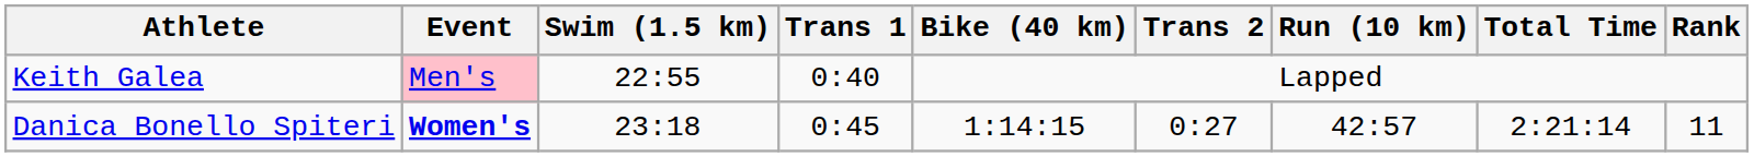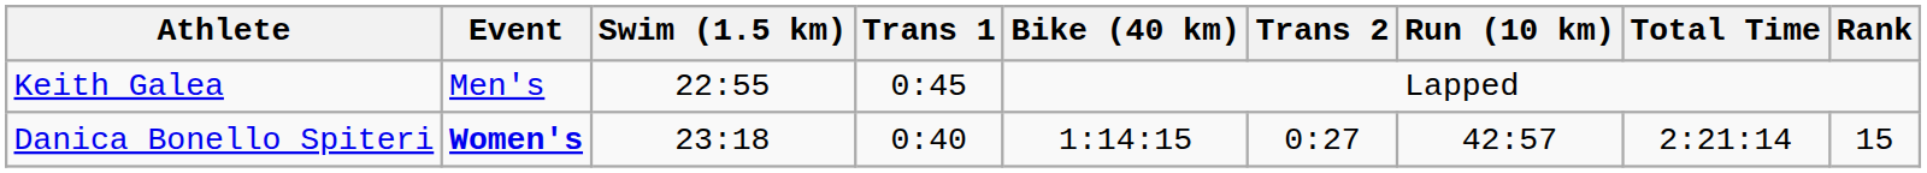 <table class="wikitable" style="font-size:90%">
 <tr>
 <th>Athlete</th>
 <th>Event</th>
 <th>Swim (1.5 km)</th>
 <th>Trans 1</th>
 <th>Bike (40 km)</th>
 <th>Trans 2</th>
 <th>Run (10 km)</th>
 <th>Total Time</th>
 <th>Rank</th>
 </tr>
 <tr align=center>
 <td align=left><a href='#'>Keith Galea</a></td>
-<td align=left style="background: pink;"><a href='#'>Men's</a></td>
+<td align=left><a href='#'>Men's</a></td>
 <td>22:55</td>
-<td>0:40</td>
+<td>0:45</td>
 <td colspan=5>Lapped</td>
 </tr>
 <tr align=center>
 <td align=left><a href='#'>Danica Bonello Spiteri</a></td>
 <td align=left><strong><a href='#'>Women's</a></strong></td>
 <td>23:18</td>
-<td>0:45</td>
+<td>0:40</td>
 <td>1:14:15</td>
 <td>0:27</td>
 <td>42:57</td>
 <td>2:21:14</td>
-<td>11</td>
+<td>15</td>
 </tr>
 </table>
